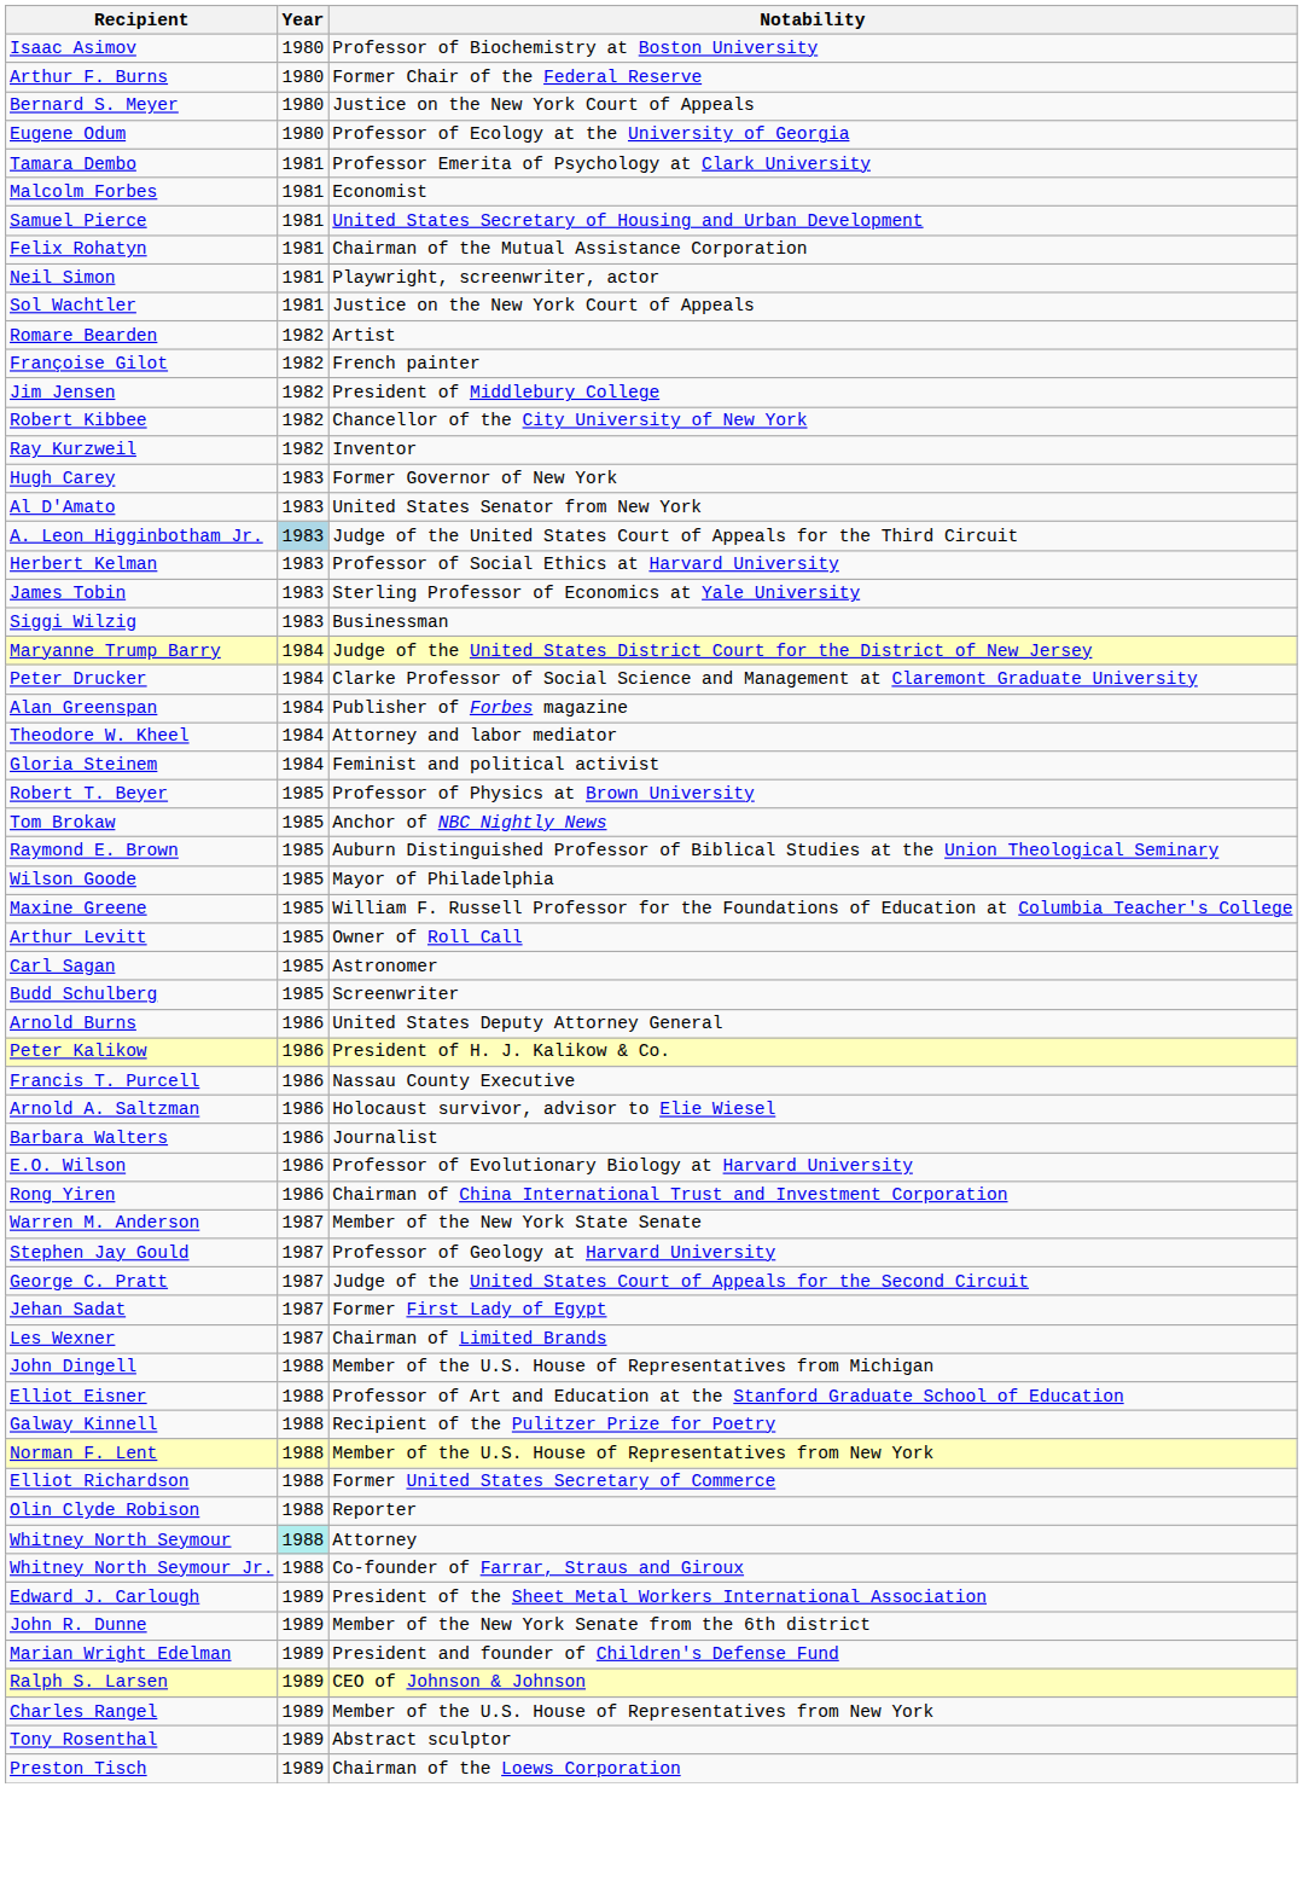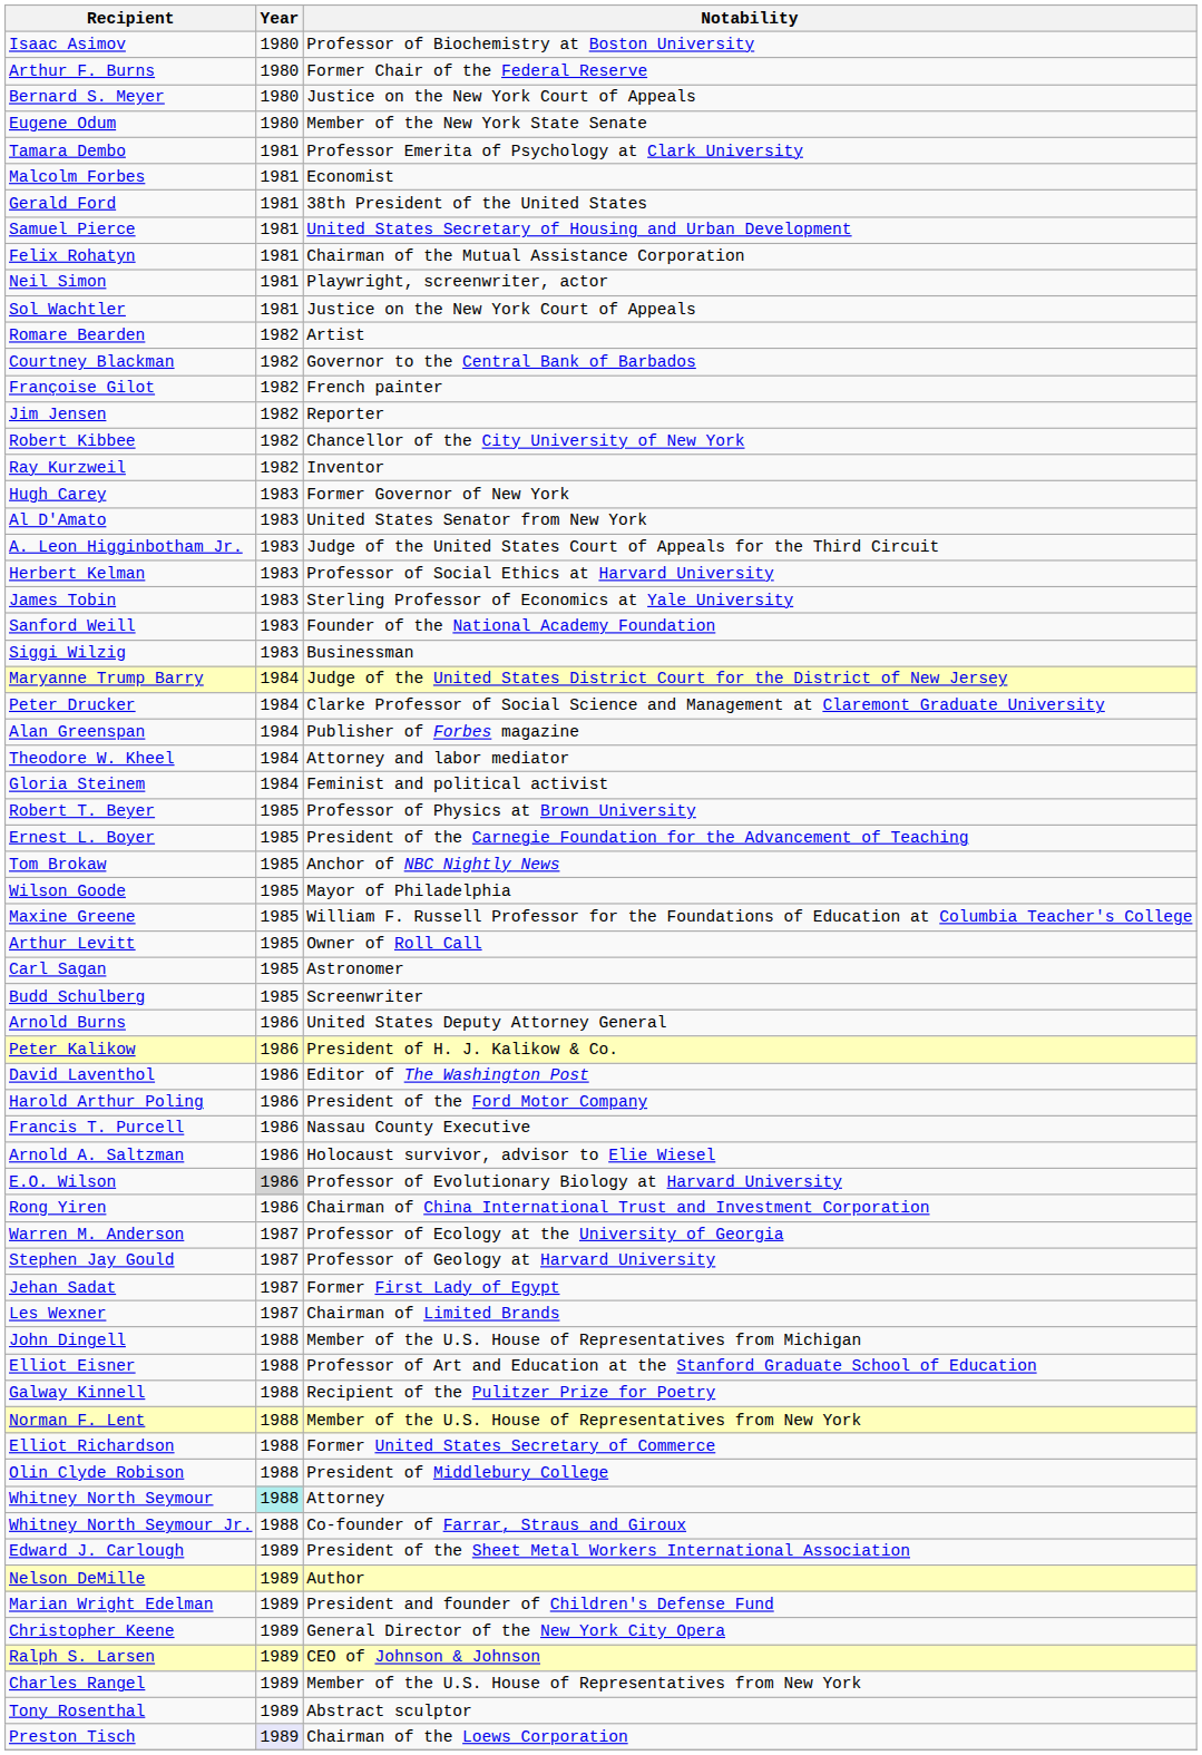 <table class="wikitable">
 <tr>
 <th>Recipient</th>
 <th>Year</th>
 <th>Notability</th>
 </tr>
 <tr>
 <td><a href='#'>Isaac Asimov</a></td>
 <td>1980</td>
 <td>Professor of Biochemistry at <a href='#'>Boston University</a></td>
 </tr>
 <tr>
 <td><a href='#'>Arthur F. Burns</a></td>
 <td>1980</td>
 <td>Former Chair of the <a href='#'>Federal Reserve</a></td>
 </tr>
 <tr>
 <td><a href='#'>Bernard S. Meyer</a></td>
 <td>1980</td>
 <td>Justice on the New York Court of Appeals</td>
 </tr>
 <tr>
 <td><a href='#'>Eugene Odum</a></td>
 <td>1980</td>
-<td>Professor of Ecology at the <a href='#'>University of Georgia</a></td>
+<td>Member of the New York State Senate</td>
 </tr>
 <tr>
 <td><a href='#'>Tamara Dembo</a></td>
 <td>1981</td>
 <td>Professor Emerita of Psychology at <a href='#'>Clark University</a></td>
 </tr>
 <tr>
 <td><a href='#'>Malcolm Forbes</a></td>
 <td>1981</td>
 <td>Economist</td>
+</tr>
+<tr>
+<td><a href='#'>Gerald Ford</a></td>
+<td>1981</td>
+<td>38th President of the United States</td>
 </tr>
 <tr>
 <td><a href='#'>Samuel Pierce</a></td>
 <td>1981</td>
 <td><a href='#'>United States Secretary of Housing and Urban Development</a></td>
 </tr>
 <tr>
 <td><a href='#'>Felix Rohatyn</a></td>
 <td>1981</td>
 <td>Chairman of the Mutual Assistance Corporation</td>
 </tr>
 <tr>
 <td><a href='#'>Neil Simon</a></td>
 <td>1981</td>
 <td>Playwright, screenwriter, actor</td>
 </tr>
 <tr>
 <td><a href='#'>Sol Wachtler</a></td>
 <td>1981</td>
 <td>Justice on the New York Court of Appeals</td>
 </tr>
 <tr>
 <td><a href='#'>Romare Bearden</a></td>
 <td>1982</td>
 <td>Artist</td>
 </tr>
 <tr>
+<td><a href='#'>Courtney Blackman</a></td>
+<td>1982</td>
+<td>Governor to the <a href='#'>Central Bank of Barbados</a></td>
+</tr>
+<tr>
 <td><a href='#'>Françoise Gilot</a></td>
 <td>1982</td>
 <td>French painter</td>
 </tr>
 <tr>
 <td><a href='#'>Jim Jensen</a></td>
 <td>1982</td>
-<td>President of <a href='#'>Middlebury College</a></td>
+<td>Reporter</td>
 </tr>
 <tr>
 <td><a href='#'>Robert Kibbee</a></td>
 <td>1982</td>
 <td>Chancellor of the <a href='#'>City University of New York</a></td>
 </tr>
 <tr>
 <td><a href='#'>Ray Kurzweil</a></td>
 <td>1982</td>
 <td>Inventor</td>
 </tr>
 <tr>
 <td><a href='#'>Hugh Carey</a></td>
 <td>1983</td>
 <td>Former Governor of New York</td>
 </tr>
 <tr>
 <td><a href='#'>Al D'Amato</a></td>
 <td>1983</td>
 <td>United States Senator from New York</td>
 </tr>
 <tr>
 <td><a href='#'>A. Leon Higginbotham Jr.</a></td>
-<td style="background: lightblue;">1983</td>
+<td>1983</td>
 <td>Judge of the United States Court of Appeals for the Third Circuit</td>
 </tr>
 <tr>
 <td><a href='#'>Herbert Kelman</a></td>
 <td>1983</td>
 <td>Professor of Social Ethics at <a href='#'>Harvard University</a></td>
 </tr>
 <tr>
 <td><a href='#'>James Tobin</a></td>
 <td>1983</td>
 <td>Sterling Professor of Economics at <a href='#'>Yale University</a></td>
+</tr>
+<tr>
+<td><a href='#'>Sanford Weill</a></td>
+<td>1983</td>
+<td>Founder of the <a href='#'>National Academy Foundation</a></td>
 </tr>
 <tr>
 <td><a href='#'>Siggi Wilzig</a></td>
 <td>1983</td>
 <td>Businessman</td>
 </tr>
 <tr>
 <td style="background-color:#ffffbb"><a href='#'>Maryanne Trump Barry</a></td>
 <td style="background-color:#ffffbb">1984</td>
 <td style="background-color:#ffffbb">Judge of the <a href='#'>United States District Court for the District of New Jersey</a></td>
 </tr>
 <tr>
 <td><a href='#'>Peter Drucker</a></td>
 <td>1984</td>
 <td>Clarke Professor of Social Science and Management at <a href='#'>Claremont Graduate University</a></td>
 </tr>
 <tr>
 <td><a href='#'>Alan Greenspan</a></td>
 <td>1984</td>
 <td>Publisher of <em><a href='#'>Forbes</a></em> magazine</td>
 </tr>
 <tr>
 <td><a href='#'>Theodore W. Kheel</a></td>
 <td>1984</td>
 <td>Attorney and labor mediator</td>
 </tr>
 <tr>
 <td><a href='#'>Gloria Steinem</a></td>
 <td>1984</td>
 <td>Feminist and political activist</td>
 </tr>
 <tr>
 <td><a href='#'>Robert T. Beyer</a></td>
 <td>1985</td>
 <td>Professor of Physics at <a href='#'>Brown University</a></td>
 </tr>
 <tr>
+<td><a href='#'>Ernest L. Boyer</a></td>
+<td>1985</td>
+<td>President of the <a href='#'>Carnegie Foundation for the Advancement of Teaching</a></td>
+</tr>
+<tr>
 <td><a href='#'>Tom Brokaw</a></td>
 <td>1985</td>
 <td>Anchor of <em><a href='#'>NBC Nightly News</a></em></td>
-</tr>
-<tr>
-<td><a href='#'>Raymond E. Brown</a></td>
-<td>1985</td>
-<td>Auburn Distinguished Professor of Biblical Studies at the <a href='#'>Union Theological Seminary</a></td>
 </tr>
 <tr>
 <td><a href='#'>Wilson Goode</a></td>
 <td>1985</td>
 <td>Mayor of Philadelphia</td>
 </tr>
 <tr>
 <td><a href='#'>Maxine Greene</a></td>
 <td>1985</td>
 <td>William F. Russell Professor for the Foundations of Education at <a href='#'>Columbia Teacher's College</a></td>
 </tr>
 <tr>
 <td><a href='#'>Arthur Levitt</a></td>
 <td>1985</td>
 <td>Owner of <a href='#'>Roll Call</a></td>
 </tr>
 <tr>
 <td><a href='#'>Carl Sagan</a></td>
 <td>1985</td>
 <td>Astronomer</td>
 </tr>
 <tr>
 <td><a href='#'>Budd Schulberg</a></td>
 <td>1985</td>
 <td>Screenwriter</td>
 </tr>
 <tr>
 <td><a href='#'>Arnold Burns</a></td>
 <td>1986</td>
 <td>United States Deputy Attorney General</td>
 </tr>
 <tr>
 <td style="background:#ffffbb;"><a href='#'>Peter Kalikow</a></td>
 <td style="background-color:#ffffbb">1986</td>
 <td style="background-color:#ffffbb">President of H. J. Kalikow & Co.</td>
 </tr>
 <tr>
+<td><a href='#'>David Laventhol</a></td>
+<td>1986</td>
+<td>Editor of <em><a href='#'>The Washington Post</a></em></td>
+</tr>
+<tr>
+<td><a href='#'>Harold Arthur Poling</a></td>
+<td>1986</td>
+<td>President of the <a href='#'>Ford Motor Company</a></td>
+</tr>
+<tr>
 <td><a href='#'>Francis T. Purcell</a></td>
 <td>1986</td>
 <td>Nassau County Executive</td>
 </tr>
 <tr>
 <td><a href='#'>Arnold A. Saltzman</a></td>
 <td>1986</td>
 <td>Holocaust survivor, advisor to <a href='#'>Elie Wiesel</a></td>
 </tr>
 <tr>
-<td><a href='#'>Barbara Walters</a></td>
-<td>1986</td>
-<td>Journalist</td>
-</tr>
-<tr>
 <td><a href='#'>E.O. Wilson</a></td>
-<td>1986</td>
+<td style="background: lightgrey;">1986</td>
 <td>Professor of Evolutionary Biology at <a href='#'>Harvard University</a></td>
 </tr>
 <tr>
 <td><a href='#'>Rong Yiren</a></td>
 <td>1986</td>
 <td>Chairman of <a href='#'>China International Trust and Investment Corporation</a></td>
 </tr>
 <tr>
 <td><a href='#'>Warren M. Anderson</a></td>
 <td>1987</td>
-<td>Member of the New York State Senate</td>
+<td>Professor of Ecology at the <a href='#'>University of Georgia</a></td>
 </tr>
 <tr>
 <td><a href='#'>Stephen Jay Gould</a></td>
 <td>1987</td>
 <td>Professor of Geology at <a href='#'>Harvard University</a></td>
-</tr>
-<tr>
-<td><a href='#'>George C. Pratt</a></td>
-<td>1987</td>
-<td>Judge of the <a href='#'>United States Court of Appeals for the Second Circuit</a></td>
 </tr>
 <tr>
 <td><a href='#'>Jehan Sadat</a></td>
 <td>1987</td>
 <td>Former <a href='#'>First Lady of Egypt</a></td>
 </tr>
 <tr>
 <td><a href='#'>Les Wexner</a></td>
 <td>1987</td>
 <td>Chairman of <a href='#'>Limited Brands</a></td>
 </tr>
 <tr>
 <td><a href='#'>John Dingell</a></td>
 <td>1988</td>
 <td>Member of the U.S. House of Representatives from Michigan</td>
 </tr>
 <tr>
 <td><a href='#'>Elliot Eisner</a></td>
 <td>1988</td>
 <td>Professor of Art and Education at the <a href='#'>Stanford Graduate School of Education</a></td>
 </tr>
 <tr>
 <td><a href='#'>Galway Kinnell</a></td>
 <td>1988</td>
 <td>Recipient of the <a href='#'>Pulitzer Prize for Poetry</a></td>
 </tr>
 <tr>
 <td style="background-color:#ffffbb"><a href='#'>Norman F. Lent</a></td>
 <td style="background-color:#ffffbb">1988</td>
 <td style="background-color:#ffffbb">Member of the U.S. House of Representatives from New York</td>
 </tr>
 <tr>
 <td><a href='#'>Elliot Richardson</a></td>
 <td>1988</td>
 <td>Former <a href='#'>United States Secretary of Commerce</a></td>
 </tr>
 <tr>
 <td><a href='#'>Olin Clyde Robison</a></td>
 <td>1988</td>
-<td>Reporter</td>
+<td>President of <a href='#'>Middlebury College</a></td>
 </tr>
 <tr>
 <td><a href='#'>Whitney North Seymour</a></td>
 <td style="background: paleturquoise;">1988</td>
 <td>Attorney</td>
 </tr>
 <tr>
 <td><a href='#'>Whitney North Seymour Jr.</a></td>
 <td>1988</td>
 <td>Co-founder of <a href='#'>Farrar, Straus and Giroux</a></td>
 </tr>
 <tr>
 <td><a href='#'>Edward J. Carlough</a></td>
 <td>1989</td>
 <td>President of the <a href='#'>Sheet Metal Workers International Association</a></td>
 </tr>
 <tr>
-<td><a href='#'>John R. Dunne</a></td>
-<td>1989</td>
-<td>Member of the New York Senate from the 6th district</td>
+<td style="background:#ffffbb;"><a href='#'>Nelson DeMille</a></td>
+<td style="background-color:#ffffbb">1989</td>
+<td style="background-color:#ffffbb">Author</td>
 </tr>
 <tr>
 <td><a href='#'>Marian Wright Edelman</a></td>
 <td>1989</td>
 <td>President and founder of <a href='#'>Children's Defense Fund</a></td>
+</tr>
+<tr>
+<td><a href='#'>Christopher Keene</a></td>
+<td>1989</td>
+<td>General Director of the <a href='#'>New York City Opera</a></td>
 </tr>
 <tr>
 <td style="background-color:#ffffbb"><a href='#'>Ralph S. Larsen</a></td>
 <td style="background-color:#ffffbb">1989</td>
 <td style="background-color:#ffffbb">CEO of <a href='#'>Johnson & Johnson</a></td>
 </tr>
 <tr>
 <td><a href='#'>Charles Rangel</a></td>
 <td>1989</td>
 <td>Member of the U.S. House of Representatives from New York</td>
 </tr>
 <tr>
 <td><a href='#'>Tony Rosenthal</a></td>
 <td>1989</td>
 <td>Abstract sculptor</td>
 </tr>
 <tr>
 <td><a href='#'>Preston Tisch</a></td>
-<td>1989</td>
+<td style="background: lavender;">1989</td>
 <td>Chairman of the <a href='#'>Loews Corporation</a></td>
 </tr>
 <tr>
 </tr>
 </table>
